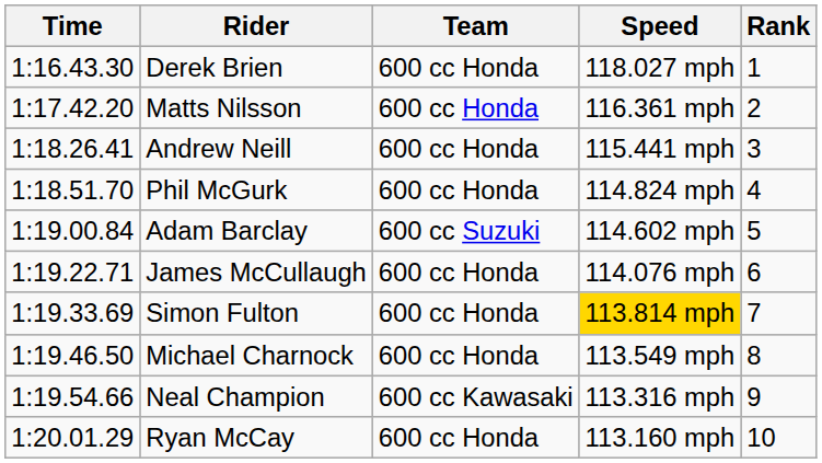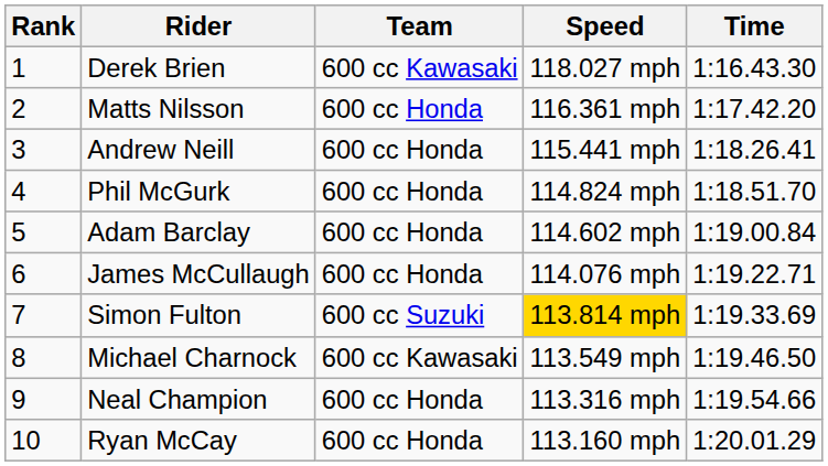 <table class="wikitable" style="font-size: 95%;">
 <tr style="background:#efefef;">
-<th>Time</th>
+<th>Rank</th>
 <th>Rider</th>
 <th>Team</th>
 <th>Speed</th>
-<th>Rank</th>
+<th>Time</th>
 </tr>
 <tr>
+<td>1</td>
+<td> Derek Brien</td>
+<td>600 cc <a href='#'>Kawasaki</a></td>
+<td>118.027 mph</td>
 <td>1:16.43.30</td>
-<td> Derek Brien</td>
-<td>600 cc Honda</td>
-<td>118.027 mph</td>
-<td>1</td>
 </tr>
 <tr>
-<td>1:17.42.20</td>
+<td>2</td>
 <td> Matts Nilsson</td>
 <td>600 cc <a href='#'>Honda</a></td>
 <td>116.361 mph</td>
-<td>2</td>
+<td>1:17.42.20</td>
 </tr>
 <tr>
-<td>1:18.26.41</td>
+<td>3</td>
 <td> Andrew Neill</td>
 <td>600 cc Honda</td>
 <td>115.441 mph</td>
-<td>3</td>
+<td>1:18.26.41</td>
 </tr>
 <tr>
-<td>1:18.51.70</td>
+<td>4</td>
 <td> Phil McGurk</td>
 <td>600 cc Honda</td>
 <td>114.824 mph</td>
-<td>4</td>
+<td>1:18.51.70</td>
 </tr>
 <tr>
+<td>5</td>
+<td> Adam Barclay</td>
+<td>600 cc Honda</td>
+<td>114.602 mph</td>
 <td>1:19.00.84</td>
-<td> Adam Barclay</td>
-<td>600 cc  <a href='#'>Suzuki</a></td>
-<td>114.602 mph</td>
-<td>5</td>
 </tr>
 <tr>
-<td>1:19.22.71</td>
+<td>6</td>
 <td> James McCullaugh</td>
 <td>600 cc Honda</td>
 <td>114.076 mph</td>
-<td>6</td>
+<td>1:19.22.71</td>
 </tr>
 <tr>
+<td>7</td>
+<td> Simon Fulton</td>
+<td>600 cc  <a href='#'>Suzuki</a></td>
+<td style="background: gold;">113.814 mph</td>
 <td>1:19.33.69</td>
-<td> Simon Fulton</td>
-<td>600 cc Honda</td>
-<td style="background: gold;">113.814 mph</td>
-<td>7</td>
 </tr>
 <tr>
+<td>8</td>
+<td> Michael Charnock</td>
+<td>600 cc Kawasaki</td>
+<td>113.549 mph</td>
 <td>1:19.46.50</td>
-<td> Michael Charnock</td>
-<td>600 cc Honda</td>
-<td>113.549 mph</td>
-<td>8</td>
 </tr>
 <tr>
+<td>9</td>
+<td> Neal Champion</td>
+<td>600 cc Honda</td>
+<td>113.316 mph</td>
 <td>1:19.54.66</td>
-<td> Neal Champion</td>
-<td>600 cc Kawasaki</td>
-<td>113.316 mph</td>
-<td>9</td>
 </tr>
 <tr>
-<td>1:20.01.29</td>
+<td>10</td>
 <td> Ryan McCay</td>
 <td>600 cc Honda</td>
 <td>113.160 mph</td>
-<td>10</td>
+<td>1:20.01.29</td>
 </tr>
 </table>
